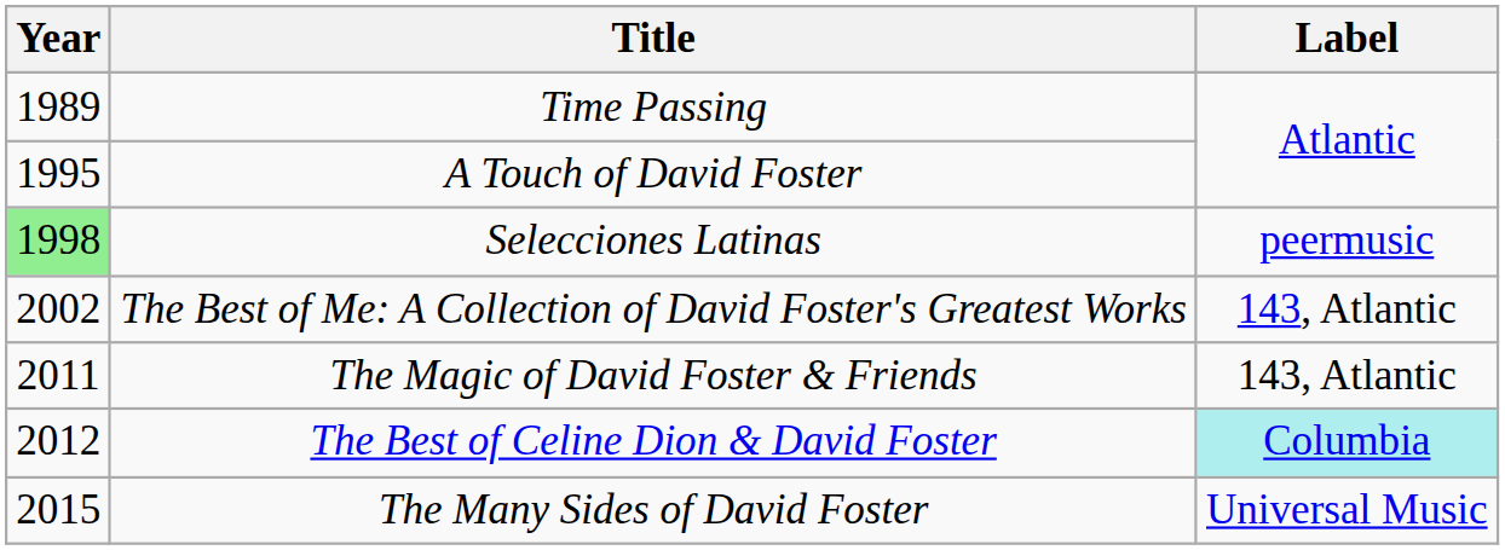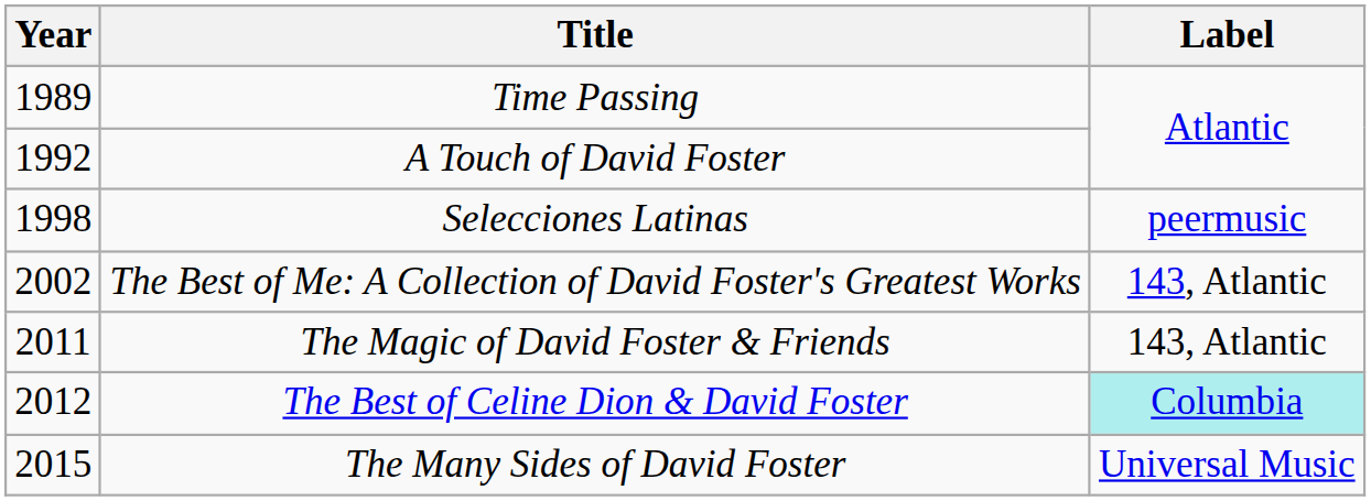 <table class="wikitable" style="text-align:center;">
 <tr>
 <th>Year</th>
 <th>Title</th>
 <th>Label</th>
 </tr>
 <tr>
 <td>1989</td>
 <td><em>Time Passing</em></td>
 <td rowspan="2"><a href='#'>Atlantic</a></td>
 </tr>
 <tr>
-<td>1995</td>
+<td>1992</td>
 <td><em>A Touch of David Foster</em></td>
 </tr>
 <tr>
-<td style="background: lightgreen;">1998</td>
+<td>1998</td>
 <td><em>Selecciones Latinas</em></td>
 <td><a href='#'>peermusic</a></td>
 </tr>
 <tr>
 <td>2002</td>
 <td><em>The Best of Me: A Collection of David Foster's Greatest Works</em></td>
 <td><a href='#'>143</a>, Atlantic</td>
 </tr>
 <tr>
 <td>2011</td>
 <td><em>The Magic of David Foster & Friends</em></td>
 <td>143, Atlantic</td>
 </tr>
 <tr>
 <td>2012</td>
 <td><em><a href='#'>The Best of Celine Dion & David Foster</a></em></td>
 <td style="background: paleturquoise;"><a href='#'>Columbia</a></td>
 </tr>
 <tr>
 <td>2015</td>
 <td><em>The Many Sides of David Foster</em></td>
 <td><a href='#'>Universal Music</a></td>
 </tr>
 </table>
